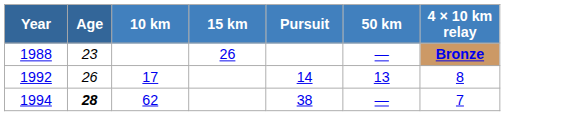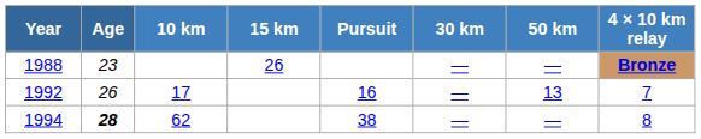 <table class="wikitable" style="font-size:95%; text-align:center; border:grey solid 1px; border-collapse:collapse; background:#ffffff;">
 <tr>
 <th style="background-color:#369; color:white; width:60px;"> Year </th>
 <th style="background-color:#369; color:white; width:40px;"> Age </th>
 <th style="background-color:#4180be; color:white; width:75px;"> 10 km </th>
 <th style="background-color:#4180be; color:white; width:75px;"> 15 km </th>
 <th style="background-color:#4180be; color:white; width:75px;"> Pursuit </th>
+<th style="background-color:#4180be; color:white; width:75px;"> 30 km </th>
 <th style="background-color:#4180be; color:white; width:75px;"> 50 km </th>
 <th style="background-color:#4180be; color:white; width:75px;"> 4 × 10 km <br> relay </th>
 </tr>
 <tr>
 <td><a href='#'>1988</a></td>
 <td><em>23</em></td>
 <td></td>
 <td><a href='#'>26</a></td>
 <td></td>
 <td><a href='#'>—</a></td>
+<td><a href='#'>—</a></td>
 <td style="background:#c96;"><a href='#'><strong>Bronze</strong></a></td>
 </tr>
 <tr>
 <td><a href='#'>1992</a></td>
 <td><em>26</em></td>
 <td><a href='#'>17</a></td>
 <td></td>
-<td><a href='#'>14</a></td>
+<td><a href='#'>16</a></td>
+<td><a href='#'>—</a></td>
 <td><a href='#'>13</a></td>
-<td><a href='#'>8</a></td>
+<td><a href='#'>7</a></td>
 </tr>
 <tr>
 <td><a href='#'>1994</a></td>
 <td><strong><em>28</em></strong></td>
 <td><a href='#'>62</a></td>
 <td></td>
 <td><a href='#'>38</a></td>
 <td><a href='#'>—</a></td>
-<td><a href='#'>7</a></td>
+<td><a href='#'>—</a></td>
+<td><a href='#'>8</a></td>
 </tr>
 </table>
